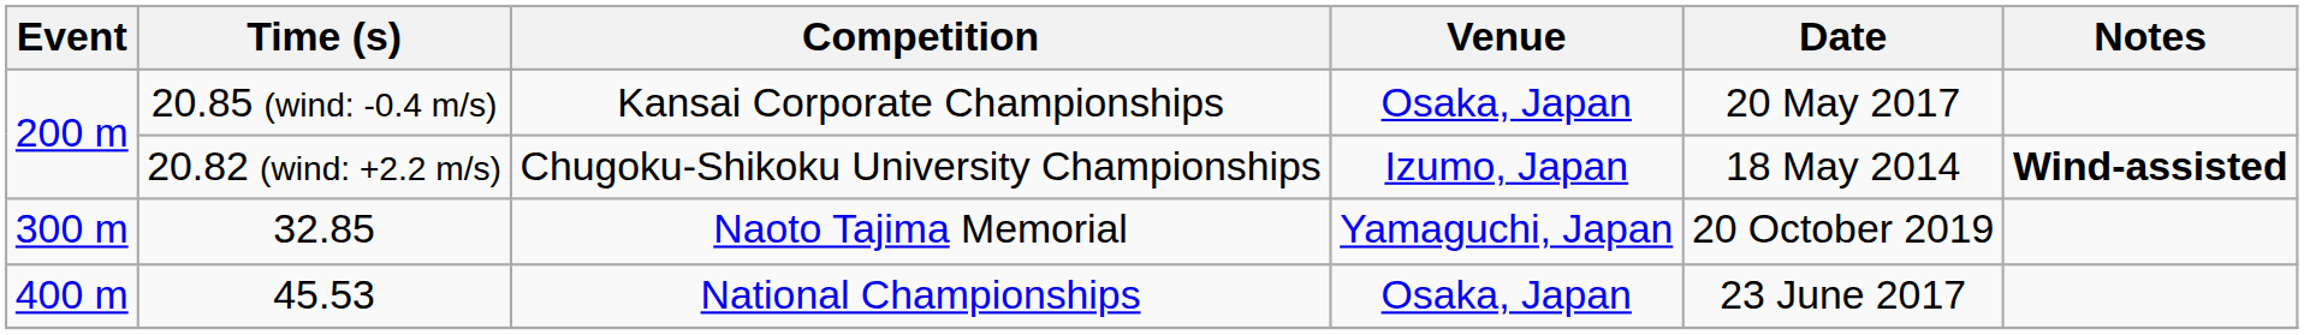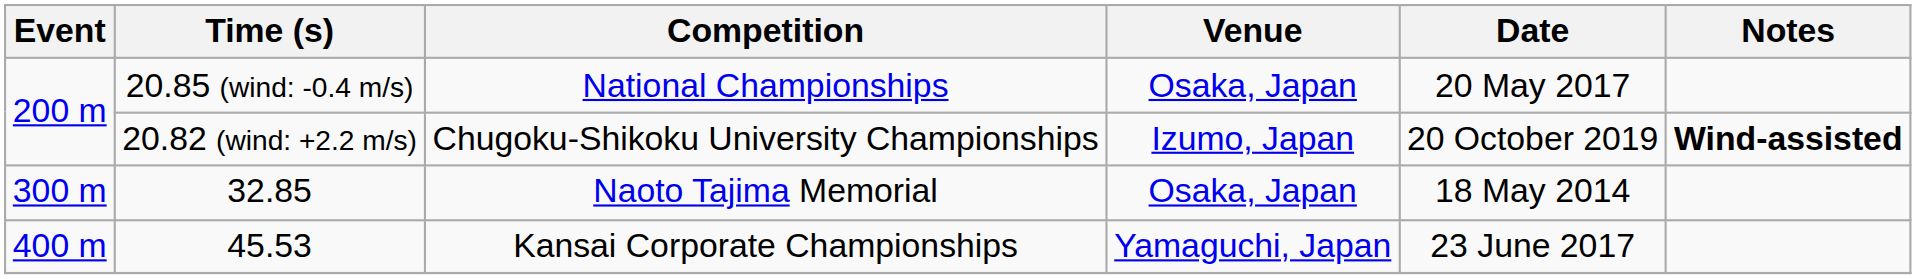 <table class="wikitable" style=text-align:center>
 <tr>
 <th>Event</th>
 <th>Time (s)</th>
 <th>Competition</th>
 <th>Venue</th>
 <th>Date</th>
 <th>Notes</th>
 </tr>
 <tr>
 <td rowspan=2><a href='#'>200&nbsp;m</a></td>
 <td>20.85 <small>(wind: -0.4 m/s)</small></td>
-<td>Kansai Corporate Championships</td>
+<td><a href='#'>National Championships</a></td>
 <td><a href='#'>Osaka, Japan</a></td>
 <td>20 May 2017</td>
 <td></td>
 </tr>
 <tr>
 <td>20.82 <small>(wind: +2.2 m/s)</small></td>
 <td>Chugoku-Shikoku University Championships</td>
 <td><a href='#'>Izumo, Japan</a></td>
-<td>18 May 2014</td>
+<td>20 October 2019</td>
 <td><strong>Wind-assisted</strong></td>
 </tr>
 <tr>
 <td><a href='#'>300&nbsp;m</a></td>
 <td>32.85</td>
 <td><a href='#'>Naoto Tajima</a> Memorial</td>
-<td><a href='#'>Yamaguchi, Japan</a></td>
-<td>20 October 2019</td>
+<td><a href='#'>Osaka, Japan</a></td>
+<td>18 May 2014</td>
 <td></td>
 </tr>
 <tr>
 <td><a href='#'>400&nbsp;m</a></td>
 <td>45.53</td>
-<td><a href='#'>National Championships</a></td>
-<td><a href='#'>Osaka, Japan</a></td>
+<td>Kansai Corporate Championships</td>
+<td><a href='#'>Yamaguchi, Japan</a></td>
 <td>23 June 2017</td>
 <td></td>
 </tr>
 <tr>
 </tr>
 </table>
